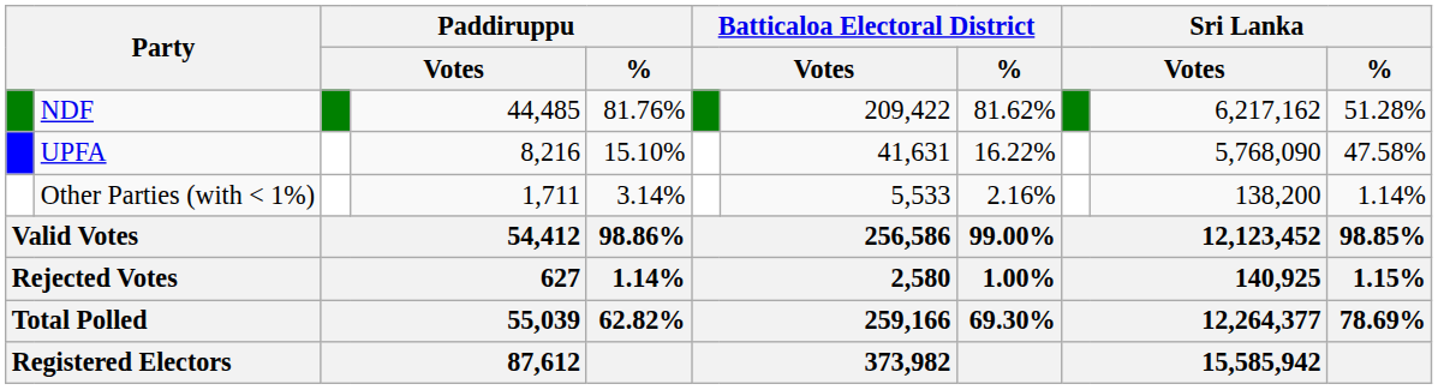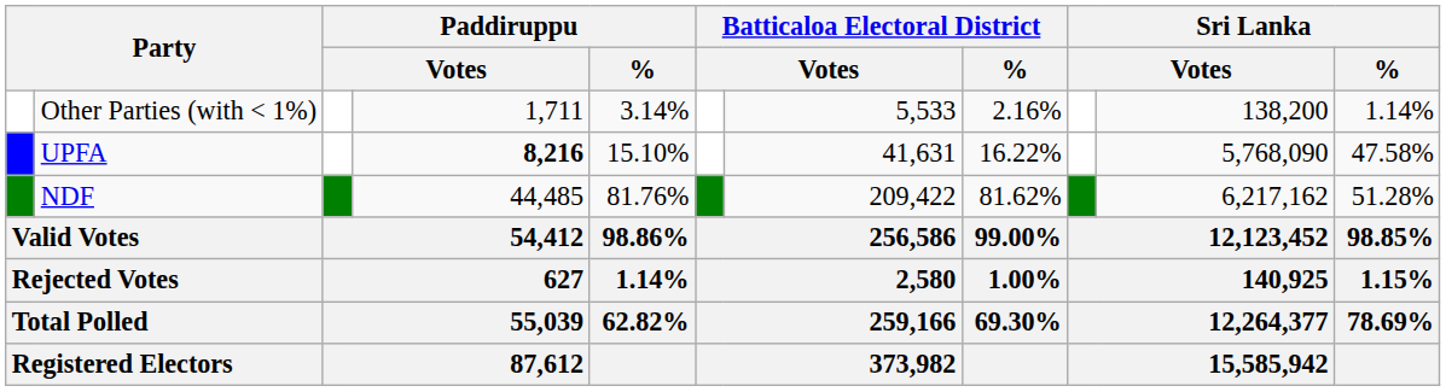 <table class="wikitable">
 <tr>
 <th colspan="2" width="144px"rowspan="2">Party</th>
 <th colspan="3" width="216px">Paddiruppu</th>
 <th colspan="3" width="216px"><a href='#'>Batticaloa Electoral District</a></th>
 <th colspan="3" width="216px">Sri Lanka</th>
 </tr>
 <tr>
 <th colspan="2" width="144px">Votes</th>
 <th>%</th>
 <th colspan="2" width="144px">Votes</th>
 <th>%</th>
 <th colspan="2" width="144px">Votes</th>
 <th>%</th>
 </tr>
 <tr>
+<td style="background-color:white;" width="10px"></td>
+<td style="text-align:left;">Other Parties (with < 1%)</td>
+<td style="background-color:white;" width="10px"></td>
+<td style="text-align:right;">1,711</td>
+<td style="text-align:right;">3.14%</td>
+<td style="background-color:white;" width="10px"></td>
+<td style="text-align:right;">5,533</td>
+<td style="text-align:right;">2.16%</td>
+<td style="background-color:white;" width="10px"></td>
+<td style="text-align:right;">138,200</td>
+<td style="text-align:right;">1.14%</td>
+</tr>
+<tr>
+<td style="background-color:blue;" width="10px"></td>
+<td style="text-align:left;"><a href='#'>UPFA</a></td>
+<td style="background-color:white;" width="10px"></td>
+<td style="text-align:right;"><strong>8,216</strong></td>
+<td style="text-align:right;">15.10%</td>
+<td style="background-color:white;" width="10px"></td>
+<td style="text-align:right;">41,631</td>
+<td style="text-align:right;">16.22%</td>
+<td style="background-color:white;" width="10px"></td>
+<td style="text-align:right;">5,768,090</td>
+<td style="text-align:right;">47.58%</td>
+</tr>
+<tr>
 <td style="background-color:green;" width="10px"></td>
 <td style="text-align:left;"><a href='#'>NDF</a></td>
 <td style="background-color:green;" width="10px"></td>
 <td style="text-align:right;">44,485</td>
 <td style="text-align:right;">81.76%</td>
 <td style="background-color:green;" width="10px"></td>
 <td style="text-align:right;">209,422</td>
 <td style="text-align:right;">81.62%</td>
 <td style="background-color:green;" width="10px"></td>
 <td style="text-align:right;">6,217,162</td>
 <td style="text-align:right;">51.28%</td>
-</tr>
-<tr>
-<td style="background-color:blue;" width="10px"></td>
-<td style="text-align:left;"><a href='#'>UPFA</a></td>
-<td style="background-color:white;" width="10px"></td>
-<td style="text-align:right;">8,216</td>
-<td style="text-align:right;">15.10%</td>
-<td style="background-color:white;" width="10px"></td>
-<td style="text-align:right;">41,631</td>
-<td style="text-align:right;">16.22%</td>
-<td style="background-color:white;" width="10px"></td>
-<td style="text-align:right;">5,768,090</td>
-<td style="text-align:right;">47.58%</td>
-</tr>
-<tr>
-<td style="background-color:white;" width="10px"></td>
-<td style="text-align:left;">Other Parties (with < 1%)</td>
-<td style="background-color:white;" width="10px"></td>
-<td style="text-align:right;">1,711</td>
-<td style="text-align:right;">3.14%</td>
-<td style="background-color:white;" width="10px"></td>
-<td style="text-align:right;">5,533</td>
-<td style="text-align:right;">2.16%</td>
-<td style="background-color:white;" width="10px"></td>
-<td style="text-align:right;">138,200</td>
-<td style="text-align:right;">1.14%</td>
 </tr>
 <tr>
 <th colspan="2" width="144px"style="text-align:left;">Valid Votes</th>
 <th style="text-align:right;"colspan="2" width="144px">54,412</th>
 <th style="text-align:right;">98.86%</th>
 <th style="text-align:right;"colspan="2" width="144px">256,586</th>
 <th style="text-align:right;">99.00%</th>
 <th style="text-align:right;"colspan="2" width="144px">12,123,452</th>
 <th style="text-align:right;">98.85%</th>
 </tr>
 <tr>
 <th colspan="2" width="144px"style="text-align:left;">Rejected Votes</th>
 <th style="text-align:right;"colspan="2" width="144px">627</th>
 <th style="text-align:right;">1.14%</th>
 <th style="text-align:right;"colspan="2" width="144px">2,580</th>
 <th style="text-align:right;">1.00%</th>
 <th style="text-align:right;"colspan="2" width="144px">140,925</th>
 <th style="text-align:right;">1.15%</th>
 </tr>
 <tr>
 <th colspan="2" width="144px"style="text-align:left;">Total Polled</th>
 <th style="text-align:right;"colspan="2" width="144px">55,039</th>
 <th style="text-align:right;">62.82%</th>
 <th style="text-align:right;"colspan="2" width="144px">259,166</th>
 <th style="text-align:right;">69.30%</th>
 <th style="text-align:right;"colspan="2" width="144px">12,264,377</th>
 <th style="text-align:right;">78.69%</th>
 </tr>
 <tr>
 <th colspan="2" width="144px"style="text-align:left;">Registered Electors</th>
 <th style="text-align:right;"colspan="2" width="144px">87,612</th>
 <th></th>
 <th style="text-align:right;"colspan="2" width="144px">373,982</th>
 <th></th>
 <th style="text-align:right;"colspan="2" width="144px">15,585,942</th>
 <th></th>
 </tr>
 </table>
